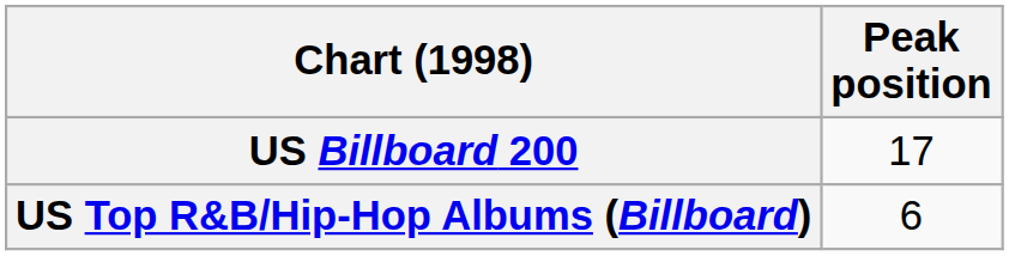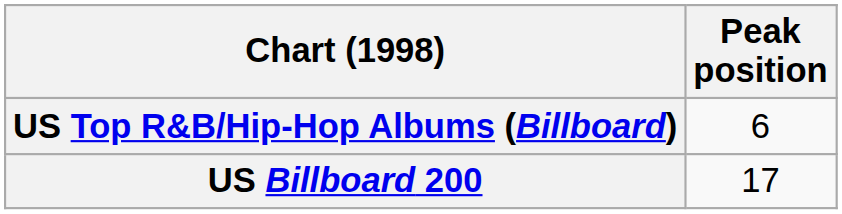 <table class="wikitable sortable plainrowheaders">
 <tr>
 <th scope="col">Chart (1998)</th>
 <th scope="col">Peak<br>position</th>
 </tr>
 <tr>
+<th scope="row">US <a href='#'>Top R&B/Hip-Hop Albums</a> (<em><a href='#'>Billboard</a></em>)</th>
+<td style="text-align:center;">6</td>
+</tr>
+<tr>
 <th scope="row">US <a href='#'><em>Billboard</em> 200</a></th>
 <td style="text-align:center;">17</td>
 </tr>
-<tr>
-<th scope="row">US <a href='#'>Top R&B/Hip-Hop Albums</a> (<em><a href='#'>Billboard</a></em>)</th>
-<td style="text-align:center;">6</td>
-</tr>
 </table>
